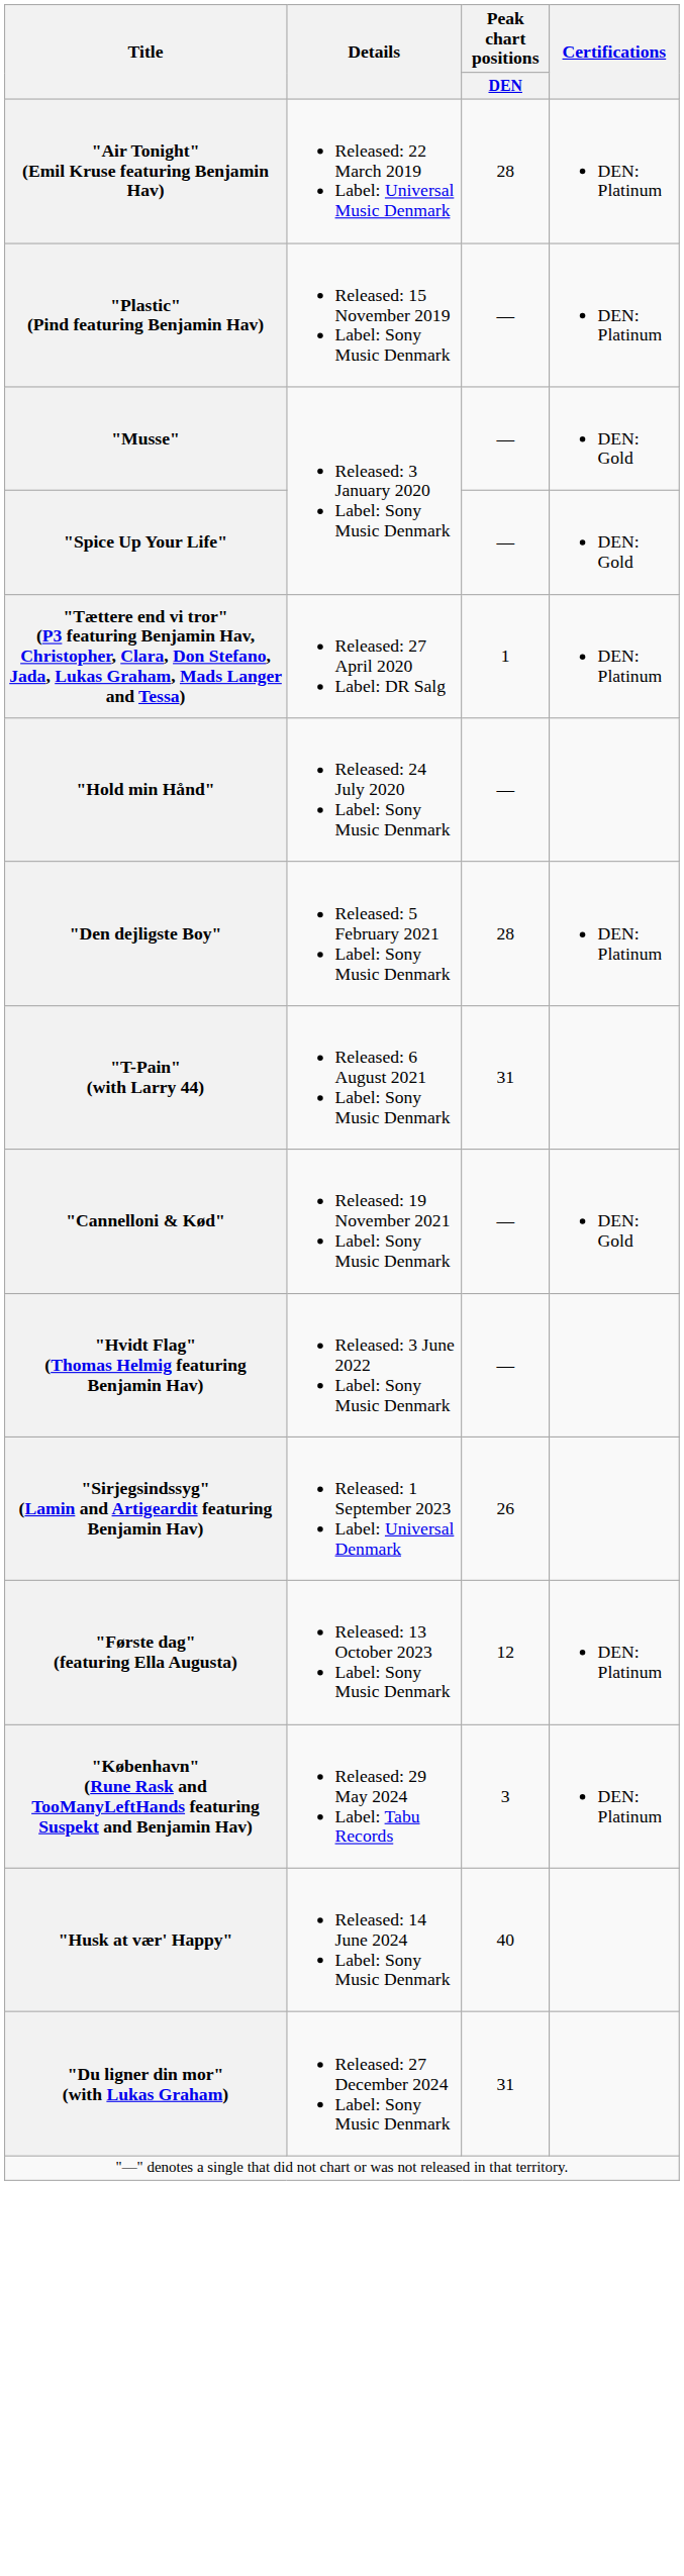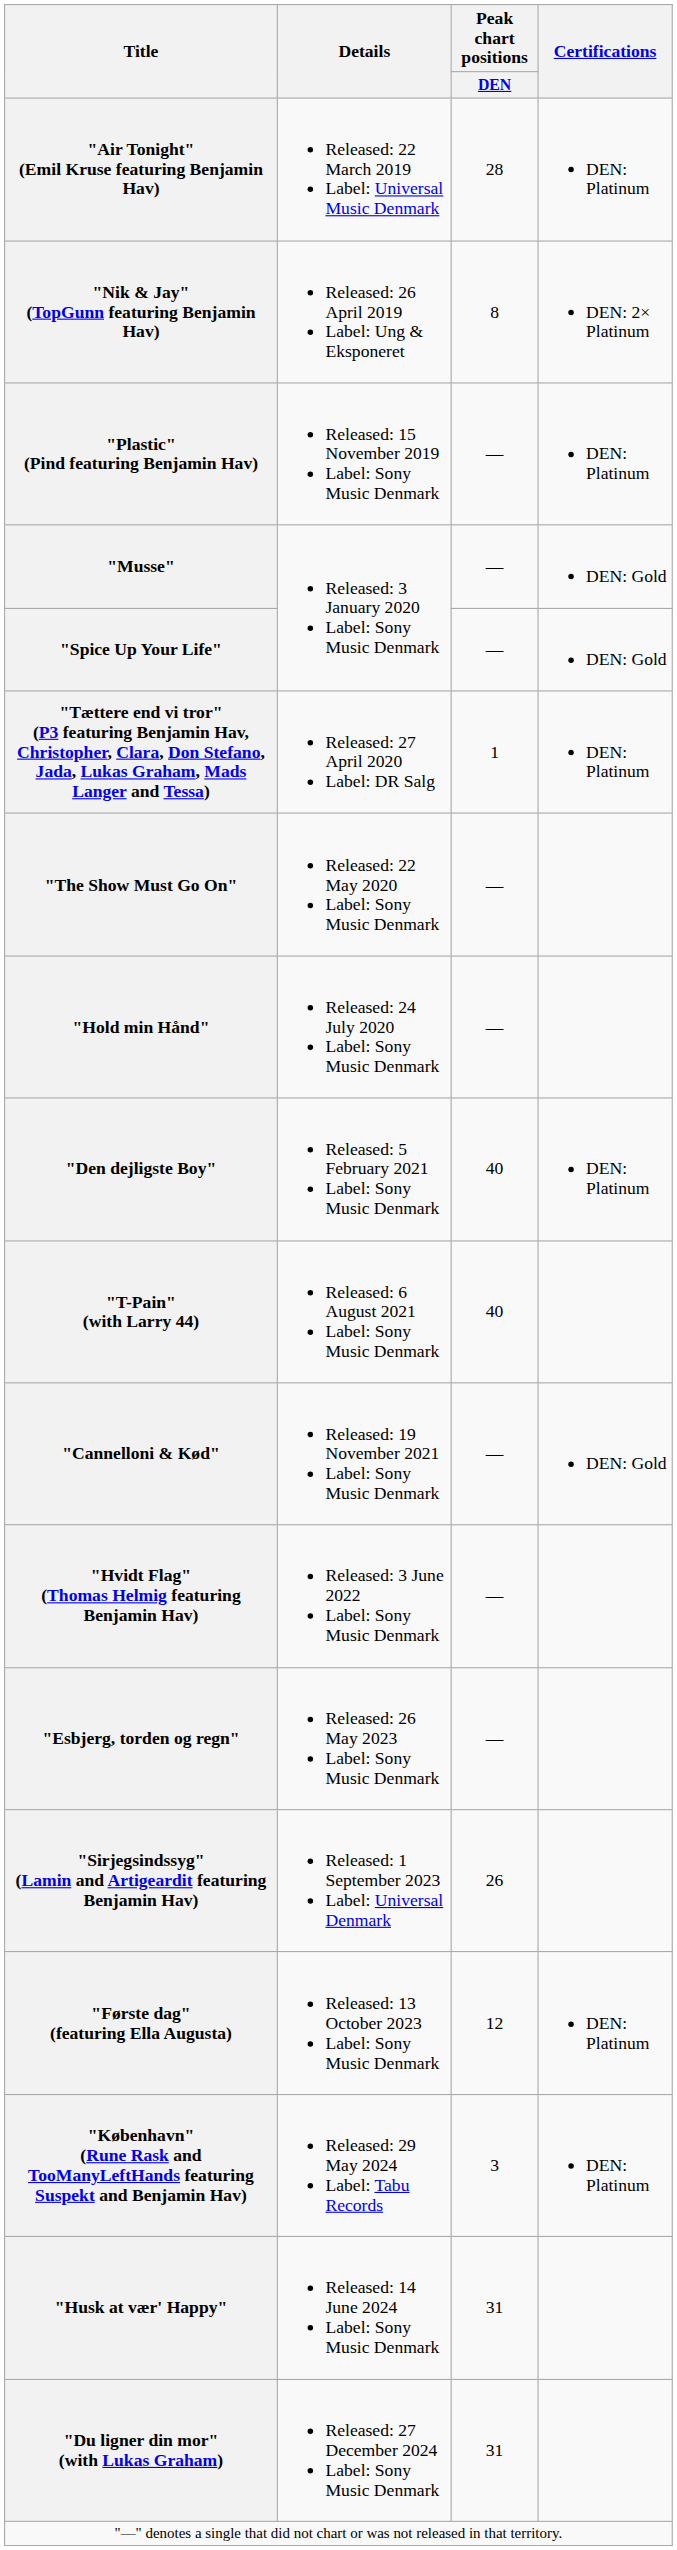 <table class="wikitable plainrowheaders">
 <tr>
 <th scope="col" rowspan="2">Title</th>
 <th scope="col" rowspan="2">Details</th>
 <th scope="col" colspan="1">Peak chart positions</th>
 <th scope="col" rowspan="2"><a href='#'>Certifications</a></th>
 </tr>
 <tr>
 <th scope="col" style="width:5em;font-size:90%;"><a href='#'>DEN</a><br></th>
 </tr>
 <tr>
 <th scope="row">"Air Tonight"<br>(Emil Kruse featuring Benjamin Hav)</th>
 <td><br><ul><li>Released: 22 March 2019</li><li>Label: <a href='#'>Universal Music Denmark</a></li></ul></td>
 <td style="text-align:center;">28</td>
 <td><br><ul><li>DEN: Platinum</li></ul></td>
+</tr>
+<tr>
+<th scope="row">"Nik & Jay"<br>(<a href='#'>TopGunn</a> featuring Benjamin Hav)</th>
+<td><br><ul><li>Released: 26 April 2019</li><li>Label: Ung & Eksponeret</li></ul></td>
+<td style="text-align:center;">8</td>
+<td><br><ul><li>DEN: 2× Platinum</li></ul></td>
 </tr>
 <tr>
 <th scope="row">"Plastic"<br>(Pind featuring Benjamin Hav)</th>
 <td><br><ul><li>Released: 15 November 2019</li><li>Label: Sony Music Denmark</li></ul></td>
 <td style="text-align:center;">—</td>
 <td><br><ul><li>DEN: Platinum</li></ul></td>
 </tr>
 <tr>
 <th scope="row">"Musse"</th>
 <td rowspan="2"><br><ul><li>Released: 3 January 2020</li><li>Label: Sony Music Denmark</li></ul></td>
 <td style="text-align:center;">—</td>
 <td><br><ul><li>DEN: Gold</li></ul></td>
 </tr>
 <tr>
 <th scope="row">"Spice Up Your Life"</th>
 <td style="text-align:center;">—</td>
 <td><br><ul><li>DEN: Gold</li></ul></td>
 </tr>
 <tr>
 <th scope="row">"Tættere end vi tror"<br>(<a href='#'>P3</a> featuring Benjamin Hav, <a href='#'>Christopher</a>, <a href='#'>Clara</a>, <a href='#'>Don Stefano</a>,<br> <a href='#'>Jada</a>, <a href='#'>Lukas Graham</a>, <a href='#'>Mads Langer</a> and <a href='#'>Tessa</a>)</th>
 <td><br><ul><li>Released: 27 April 2020</li><li>Label: DR Salg</li></ul></td>
 <td style="text-align:center;">1</td>
 <td><br><ul><li>DEN: Platinum</li></ul></td>
 </tr>
 <tr>
+<th scope="row">"The Show Must Go On"</th>
+<td><br><ul><li>Released: 22 May 2020</li><li>Label: Sony Music Denmark</li></ul></td>
+<td style="text-align:center;">—</td>
+<td></td>
+</tr>
+<tr>
 <th scope="row">"Hold min Hånd"</th>
 <td><br><ul><li>Released: 24 July 2020</li><li>Label: Sony Music Denmark</li></ul></td>
 <td style="text-align:center;">—</td>
 <td></td>
 </tr>
 <tr>
 <th scope="row">"Den dejligste Boy"</th>
 <td><br><ul><li>Released: 5 February 2021</li><li>Label: Sony Music Denmark</li></ul></td>
-<td style="text-align:center;">28</td>
+<td style="text-align:center;">40</td>
 <td><br><ul><li>DEN: Platinum</li></ul></td>
 </tr>
 <tr>
 <th scope="row">"T-Pain"<br>(with Larry 44)</th>
 <td><br><ul><li>Released: 6 August 2021</li><li>Label: Sony Music Denmark</li></ul></td>
-<td style="text-align:center;">31</td>
+<td style="text-align:center;">40</td>
 <td></td>
 </tr>
 <tr>
 <th scope="row">"Cannelloni & Kød"</th>
 <td><br><ul><li>Released: 19 November 2021</li><li>Label: Sony Music Denmark</li></ul></td>
 <td style="text-align:center;">—</td>
 <td><br><ul><li>DEN: Gold</li></ul></td>
 </tr>
 <tr>
 <th scope="row">"Hvidt Flag"<br>(<a href='#'>Thomas Helmig</a> featuring Benjamin Hav)</th>
 <td><br><ul><li>Released: 3 June 2022</li><li>Label: Sony Music Denmark</li></ul></td>
+<td style="text-align:center;">—</td>
+<td></td>
+</tr>
+<tr>
+<th scope="row">"Esbjerg, torden og regn"</th>
+<td><br><ul><li>Released: 26 May 2023</li><li>Label: Sony Music Denmark</li></ul></td>
 <td style="text-align:center;">—</td>
 <td></td>
 </tr>
 <tr>
 <th scope="row">"Sirjegsindssyg"<br>(<a href='#'>Lamin</a> and <a href='#'>Artigeardit</a> featuring Benjamin Hav)</th>
 <td><br><ul><li>Released: 1 September 2023</li><li>Label: <a href='#'>Universal Denmark</a></li></ul></td>
 <td style="text-align:center;">26</td>
 <td></td>
 </tr>
 <tr>
 <th scope="row">"Første dag"<br>(featuring Ella Augusta)</th>
 <td><br><ul><li>Released: 13 October 2023</li><li>Label: Sony Music Denmark</li></ul></td>
 <td style="text-align:center;">12</td>
 <td><br><ul><li>DEN: Platinum</li></ul></td>
 </tr>
 <tr>
 <th scope="row">"København"<br>(<a href='#'>Rune Rask</a> and <a href='#'>TooManyLeftHands</a> featuring <a href='#'>Suspekt</a> and Benjamin Hav)</th>
 <td><br><ul><li>Released: 29 May 2024</li><li>Label: <a href='#'>Tabu Records</a></li></ul></td>
 <td style="text-align:center;">3</td>
 <td><br><ul><li>DEN: Platinum</li></ul></td>
 </tr>
 <tr>
 <th scope="row">"Husk at vær' Happy"</th>
 <td><br><ul><li>Released: 14 June 2024</li><li>Label: Sony Music Denmark</li></ul></td>
-<td style="text-align:center;">40</td>
+<td style="text-align:center;">31</td>
 <td></td>
 </tr>
 <tr>
 <th scope="row">"Du ligner din mor"<br>(with <a href='#'>Lukas Graham</a>)</th>
 <td><br><ul><li>Released: 27 December 2024</li><li>Label: Sony Music Denmark</li></ul></td>
 <td style="text-align:center;">31</td>
 <td></td>
 </tr>
 <tr>
 <td colspan="4" style="text-align:center; font-size:85%">"—" denotes a single that did not chart or was not released in that territory.</td>
 </tr>
 </table>
